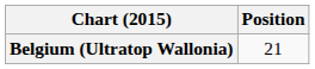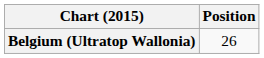 <table class="wikitable sortable plainrowheaders" style="text-align:center;">
 <tr>
 <th>Chart (2015)</th>
 <th>Position</th>
 </tr>
 <tr>
 <th scope="row">Belgium (Ultratop Wallonia)</th>
-<td>21</td>
+<td>26</td>
 </tr>
 </table>
